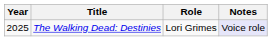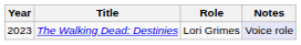 <table class="wikitable sortable">
 <tr>
 <th>Year</th>
 <th>Title</th>
 <th>Role</th>
 <th>Notes</th>
 </tr>
 <tr>
-<td>2025</td>
+<td>2023</td>
 <td><em><a href='#'>The Walking Dead: Destinies</a></em></td>
 <td>Lori Grimes</td>
 <td style="background: lavender;">Voice role</td>
 </tr>
 </table>
